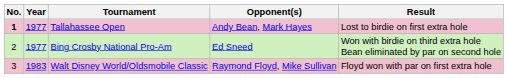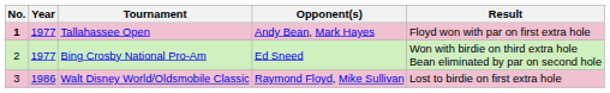 <table class="wikitable" style="font-size:95%;">
 <tr>
 <th>No.</th>
 <th>Year</th>
 <th>Tournament</th>
 <th>Opponent(s)</th>
 <th>Result</th>
 </tr>
 <tr style="background:#F2C1D1;">
 <td align=center><strong>1</strong></td>
 <td><a href='#'>1977</a></td>
 <td><a href='#'>Tallahassee Open</a></td>
 <td> <a href='#'>Andy Bean</a>,  <a href='#'>Mark Hayes</a></td>
-<td>Lost to birdie on first extra hole</td>
+<td>Floyd won with par on first extra hole</td>
 </tr>
 <tr style="background:#D0F0C0;">
 <td align=center>2</td>
 <td><a href='#'>1977</a></td>
 <td><a href='#'>Bing Crosby National Pro-Am</a></td>
 <td> <a href='#'>Ed Sneed</a></td>
 <td>Won with birdie on third extra hole<br>Bean eliminated by par on second hole</td>
 </tr>
 <tr style="background:#F2C1D1;">
 <td align=center>3</td>
-<td><a href='#'>1983</a></td>
+<td><a href='#'>1986</a></td>
 <td><a href='#'>Walt Disney World/Oldsmobile Classic</a></td>
 <td> <a href='#'>Raymond Floyd</a>,  <a href='#'>Mike Sullivan</a></td>
-<td>Floyd won with par on first extra hole</td>
+<td>Lost to birdie on first extra hole</td>
 </tr>
 </table>
